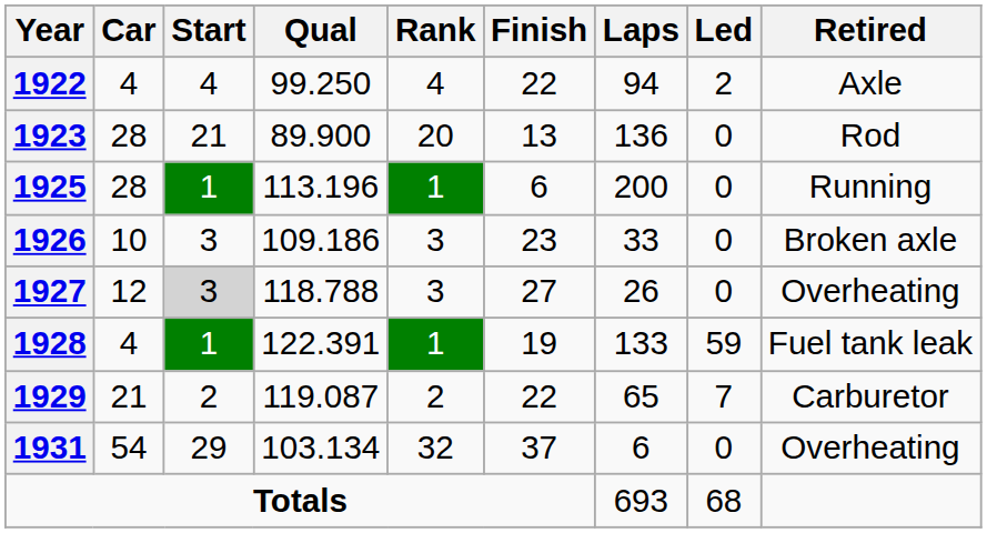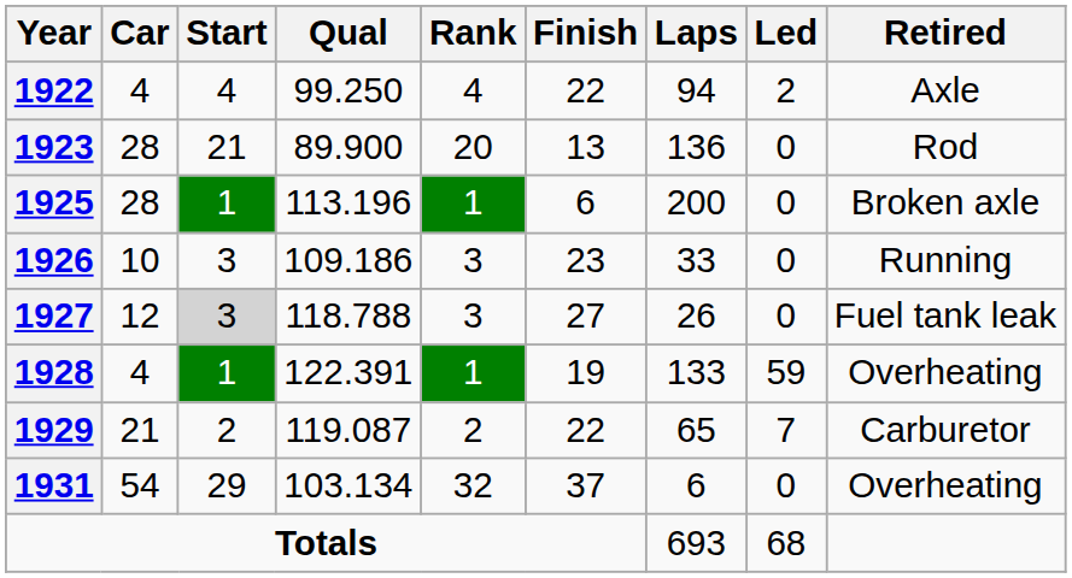 <table class="wikitable" style="text-align:center">
 <tr>
 <th>Year</th>
 <th>Car</th>
 <th>Start</th>
 <th>Qual</th>
 <th>Rank</th>
 <th>Finish</th>
 <th>Laps</th>
 <th>Led</th>
 <th>Retired</th>
 </tr>
 <tr>
 <th><a href='#'>1922</a></th>
 <td>4</td>
 <td>4</td>
 <td>99.250</td>
 <td>4</td>
 <td>22</td>
 <td>94</td>
 <td>2</td>
 <td>Axle</td>
 </tr>
 <tr>
 <th><a href='#'>1923</a></th>
 <td>28</td>
 <td>21</td>
 <td>89.900</td>
 <td>20</td>
 <td>13</td>
 <td>136</td>
 <td>0</td>
 <td>Rod</td>
 </tr>
 <tr>
 <th><a href='#'>1925</a></th>
 <td>28</td>
 <td style="background:green;color:white">1</td>
 <td>113.196</td>
 <td style="background:green;color:white">1</td>
 <td>6</td>
 <td>200</td>
 <td>0</td>
-<td>Running</td>
+<td>Broken axle</td>
 </tr>
 <tr>
 <th><a href='#'>1926</a></th>
 <td>10</td>
 <td>3</td>
 <td>109.186</td>
 <td>3</td>
 <td>23</td>
 <td>33</td>
 <td>0</td>
-<td>Broken axle</td>
+<td>Running</td>
 </tr>
 <tr>
 <th><a href='#'>1927</a></th>
 <td>12</td>
 <td style="background: lightgrey;">3</td>
 <td>118.788</td>
 <td>3</td>
 <td>27</td>
 <td>26</td>
 <td>0</td>
-<td>Overheating</td>
+<td>Fuel tank leak</td>
 </tr>
 <tr>
 <th><a href='#'>1928</a></th>
 <td>4</td>
 <td style="background:green;color:white">1</td>
 <td>122.391</td>
 <td style="background:green;color:white">1</td>
 <td>19</td>
 <td>133</td>
 <td>59</td>
-<td>Fuel tank leak</td>
+<td>Overheating</td>
 </tr>
 <tr>
 <th><a href='#'>1929</a></th>
 <td>21</td>
 <td>2</td>
 <td>119.087</td>
 <td>2</td>
 <td>22</td>
 <td>65</td>
 <td>7</td>
 <td>Carburetor</td>
 </tr>
 <tr>
 <th><a href='#'>1931</a></th>
 <td>54</td>
 <td>29</td>
 <td>103.134</td>
 <td>32</td>
 <td>37</td>
 <td>6</td>
 <td>0</td>
 <td>Overheating</td>
 </tr>
 <tr>
 <td colspan=6><strong>Totals</strong></td>
 <td>693</td>
 <td>68</td>
 <td></td>
 </tr>
 </table>
